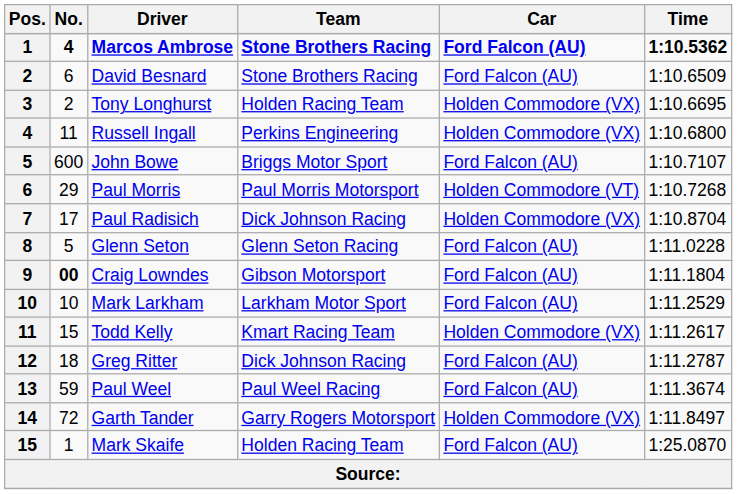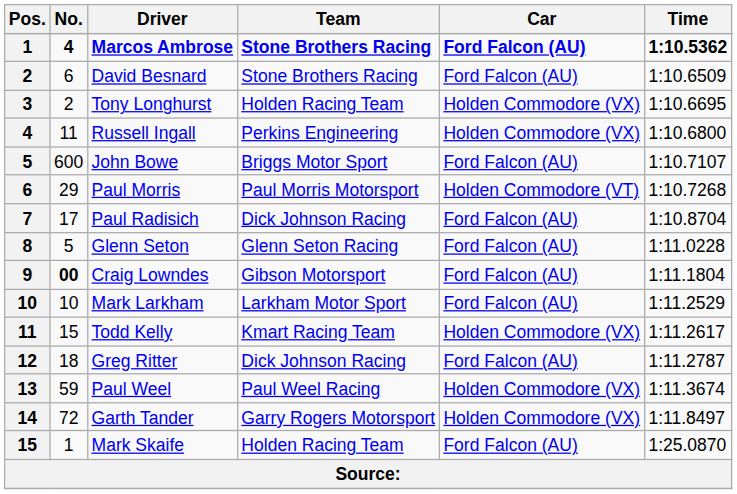 <table class="wikitable" style="font-size: 87%;">
 <tr>
 <th>Pos.</th>
 <th>No.</th>
 <th>Driver</th>
 <th>Team</th>
 <th>Car</th>
 <th>Time</th>
 </tr>
 <tr>
 </tr>
 <tr style="font-weight:bold">
 <th>1</th>
 <td align=center>4</td>
 <td> <a href='#'>Marcos Ambrose</a></td>
 <td><a href='#'>Stone Brothers Racing</a></td>
 <td><a href='#'>Ford Falcon (AU)</a></td>
 <td>1:10.5362</td>
 </tr>
 <tr>
 <th>2</th>
 <td align=center>6</td>
 <td> <a href='#'>David Besnard</a></td>
 <td><a href='#'>Stone Brothers Racing</a></td>
 <td><a href='#'>Ford Falcon (AU)</a></td>
 <td>1:10.6509</td>
 </tr>
 <tr>
 <th>3</th>
 <td align=center>2</td>
 <td> <a href='#'>Tony Longhurst</a></td>
 <td><a href='#'>Holden Racing Team</a></td>
 <td><a href='#'>Holden Commodore (VX)</a></td>
 <td>1:10.6695</td>
 </tr>
 <tr>
 <th>4</th>
 <td align=center>11</td>
 <td> <a href='#'>Russell Ingall</a></td>
 <td><a href='#'>Perkins Engineering</a></td>
 <td><a href='#'>Holden Commodore (VX)</a></td>
 <td>1:10.6800</td>
 </tr>
 <tr>
 <th>5</th>
 <td align=center>600</td>
 <td> <a href='#'>John Bowe</a></td>
 <td><a href='#'>Briggs Motor Sport</a></td>
 <td><a href='#'>Ford Falcon (AU)</a></td>
 <td>1:10.7107</td>
 </tr>
 <tr>
 <th>6</th>
 <td align=center>29</td>
 <td> <a href='#'>Paul Morris</a></td>
 <td><a href='#'>Paul Morris Motorsport</a></td>
 <td><a href='#'>Holden Commodore (VT)</a></td>
 <td>1:10.7268</td>
 </tr>
 <tr>
 <th>7</th>
 <td align=center>17</td>
 <td> <a href='#'>Paul Radisich</a></td>
 <td><a href='#'>Dick Johnson Racing</a></td>
-<td><a href='#'>Holden Commodore (VX)</a></td>
+<td><a href='#'>Ford Falcon (AU)</a></td>
 <td>1:10.8704</td>
 </tr>
 <tr>
 <th>8</th>
 <td align=center>5</td>
 <td> <a href='#'>Glenn Seton</a></td>
 <td><a href='#'>Glenn Seton Racing</a></td>
 <td><a href='#'>Ford Falcon (AU)</a></td>
 <td>1:11.0228</td>
 </tr>
 <tr>
 <th>9</th>
 <td align=center><strong>00</strong></td>
 <td> <a href='#'>Craig Lowndes</a></td>
 <td><a href='#'>Gibson Motorsport</a></td>
 <td><a href='#'>Ford Falcon (AU)</a></td>
 <td>1:11.1804</td>
 </tr>
 <tr>
 <th>10</th>
 <td align=center>10</td>
 <td> <a href='#'>Mark Larkham</a></td>
 <td><a href='#'>Larkham Motor Sport</a></td>
 <td><a href='#'>Ford Falcon (AU)</a></td>
 <td>1:11.2529</td>
 </tr>
 <tr>
 <th>11</th>
 <td align=center>15</td>
 <td> <a href='#'>Todd Kelly</a></td>
 <td><a href='#'>Kmart Racing Team</a></td>
 <td><a href='#'>Holden Commodore (VX)</a></td>
 <td>1:11.2617</td>
 </tr>
 <tr>
 <th>12</th>
 <td align=center>18</td>
 <td> <a href='#'>Greg Ritter</a></td>
 <td><a href='#'>Dick Johnson Racing</a></td>
 <td><a href='#'>Ford Falcon (AU)</a></td>
 <td>1:11.2787</td>
 </tr>
 <tr>
 <th>13</th>
 <td align=center>59</td>
 <td> <a href='#'>Paul Weel</a></td>
 <td><a href='#'>Paul Weel Racing</a></td>
-<td><a href='#'>Ford Falcon (AU)</a></td>
+<td><a href='#'>Holden Commodore (VX)</a></td>
 <td>1:11.3674</td>
 </tr>
 <tr>
 <th>14</th>
 <td align=center>72</td>
 <td> <a href='#'>Garth Tander</a></td>
 <td><a href='#'>Garry Rogers Motorsport</a></td>
 <td><a href='#'>Holden Commodore (VX)</a></td>
 <td>1:11.8497</td>
 </tr>
 <tr>
 <th>15</th>
 <td align=center>1</td>
 <td> <a href='#'>Mark Skaife</a></td>
 <td><a href='#'>Holden Racing Team</a></td>
 <td><a href='#'>Ford Falcon (AU)</a></td>
 <td>1:25.0870</td>
 </tr>
 <tr>
 <th colspan=6>Source:</th>
 </tr>
 <tr>
 </tr>
 </table>
